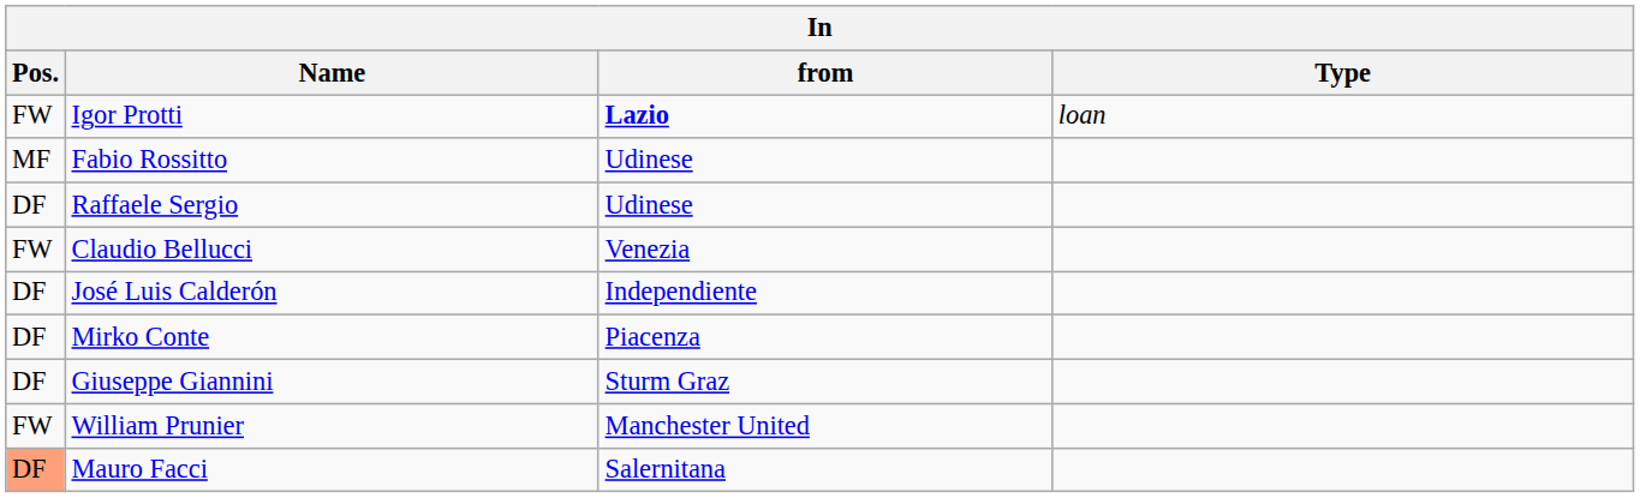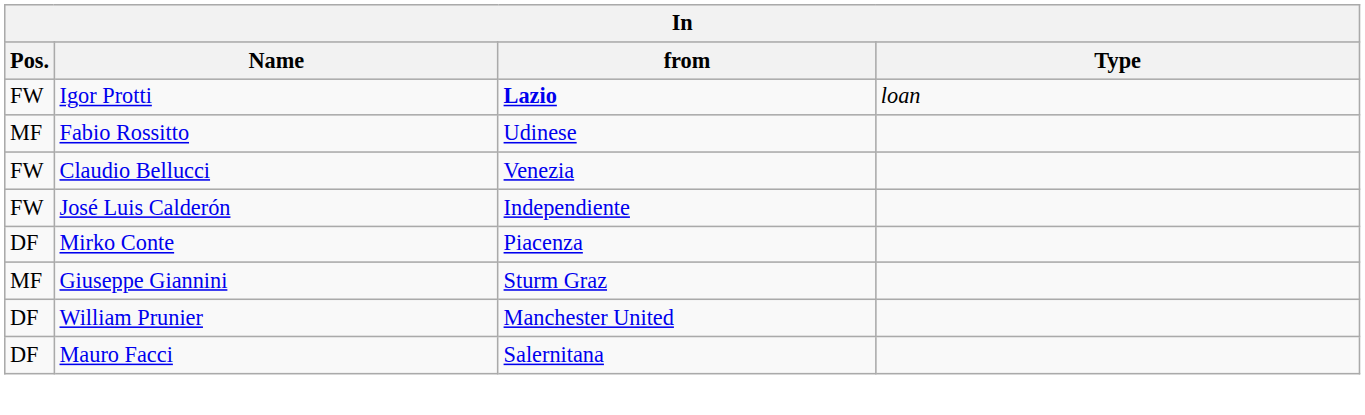 <table class="wikitable" style="font-size:90%;width:99%;">
 <tr>
 <th colspan="4">In</th>
 </tr>
 <tr>
 <th width=3%>Pos.</th>
 <th width=33%>Name</th>
 <th width=28%>from</th>
 <th width=36%>Type</th>
 </tr>
 <tr>
 <td>FW</td>
 <td><a href='#'>Igor Protti</a></td>
 <td><strong><a href='#'>Lazio</a></strong></td>
 <td><em>loan</em></td>
 </tr>
 <tr>
 <td>MF</td>
 <td><a href='#'>Fabio Rossitto</a></td>
 <td><a href='#'>Udinese</a></td>
 <td></td>
 </tr>
 <tr>
-<td>DF</td>
-<td><a href='#'>Raffaele Sergio</a></td>
-<td><a href='#'>Udinese</a></td>
-<td></td>
-</tr>
-<tr>
 <td>FW</td>
 <td><a href='#'>Claudio Bellucci</a></td>
 <td><a href='#'>Venezia</a></td>
 <td></td>
 </tr>
 <tr>
-<td>DF</td>
+<td>FW</td>
 <td><a href='#'>José Luis Calderón</a></td>
 <td><a href='#'>Independiente</a></td>
 <td></td>
 </tr>
 <tr>
 <td>DF</td>
 <td><a href='#'>Mirko Conte</a></td>
 <td><a href='#'>Piacenza</a></td>
 <td></td>
 </tr>
 <tr>
-<td>DF</td>
+<td>MF</td>
 <td><a href='#'>Giuseppe Giannini</a></td>
 <td><a href='#'>Sturm Graz</a></td>
 <td></td>
 </tr>
 <tr>
-<td>FW</td>
+<td>DF</td>
 <td><a href='#'>William Prunier</a></td>
 <td><a href='#'>Manchester United</a></td>
 <td></td>
 </tr>
 <tr>
-<td style="background: lightsalmon;">DF</td>
+<td>DF</td>
 <td><a href='#'>Mauro Facci</a></td>
 <td><a href='#'>Salernitana</a></td>
 <td></td>
 </tr>
 </table>
